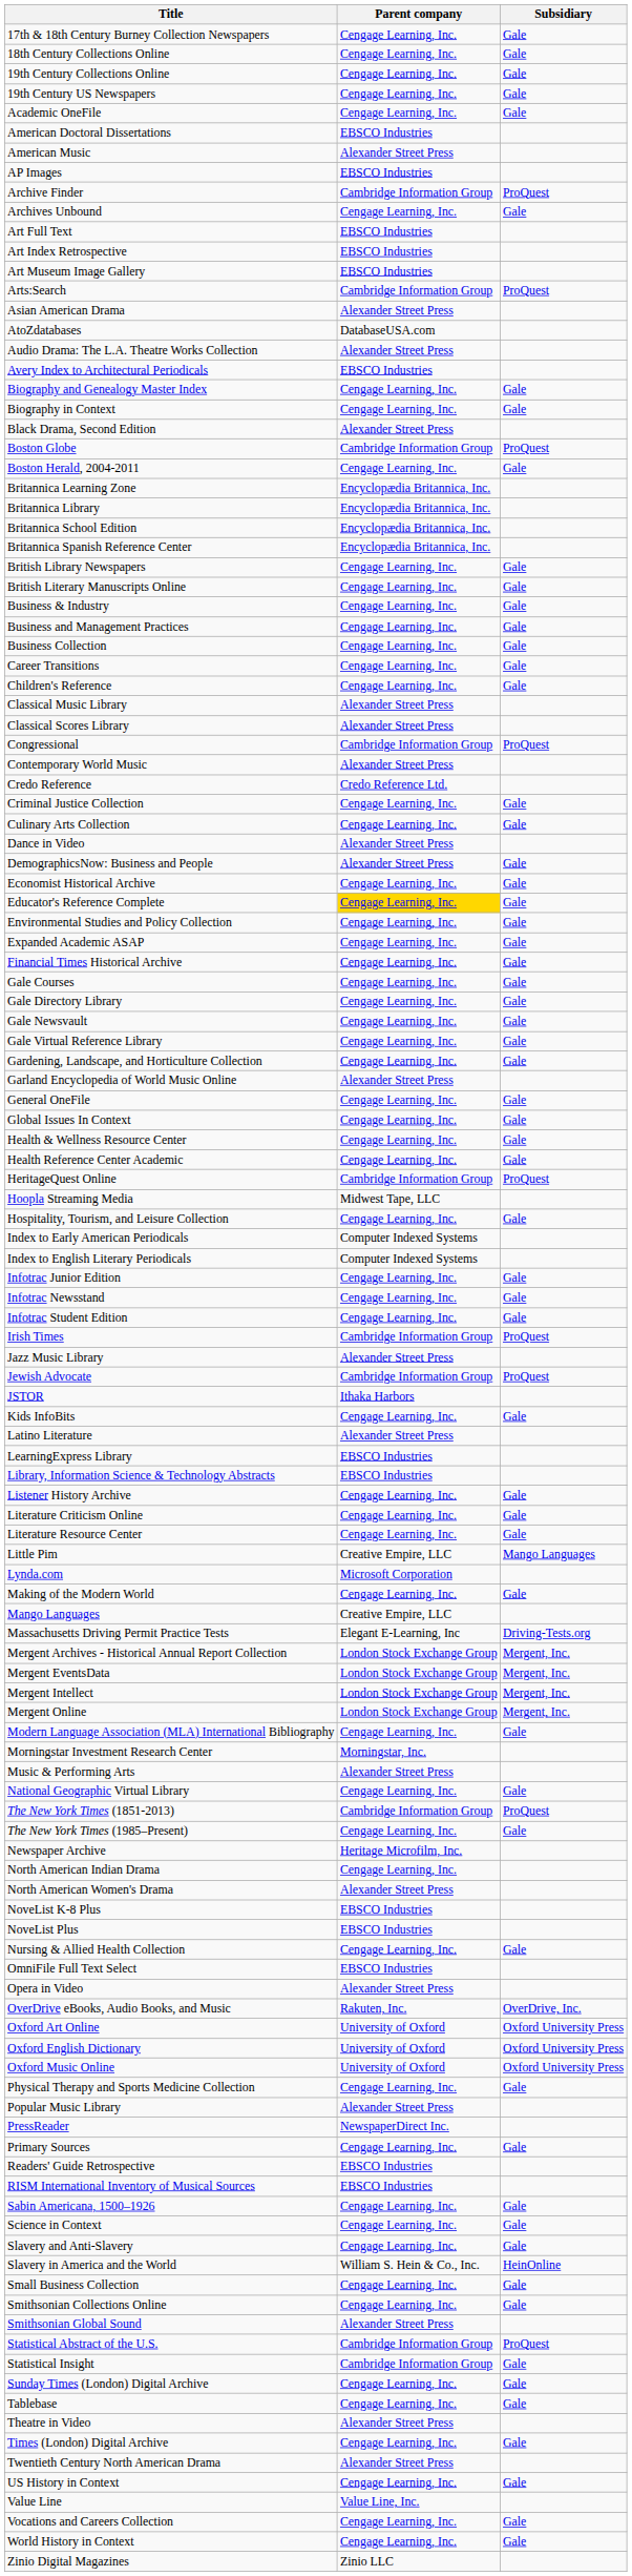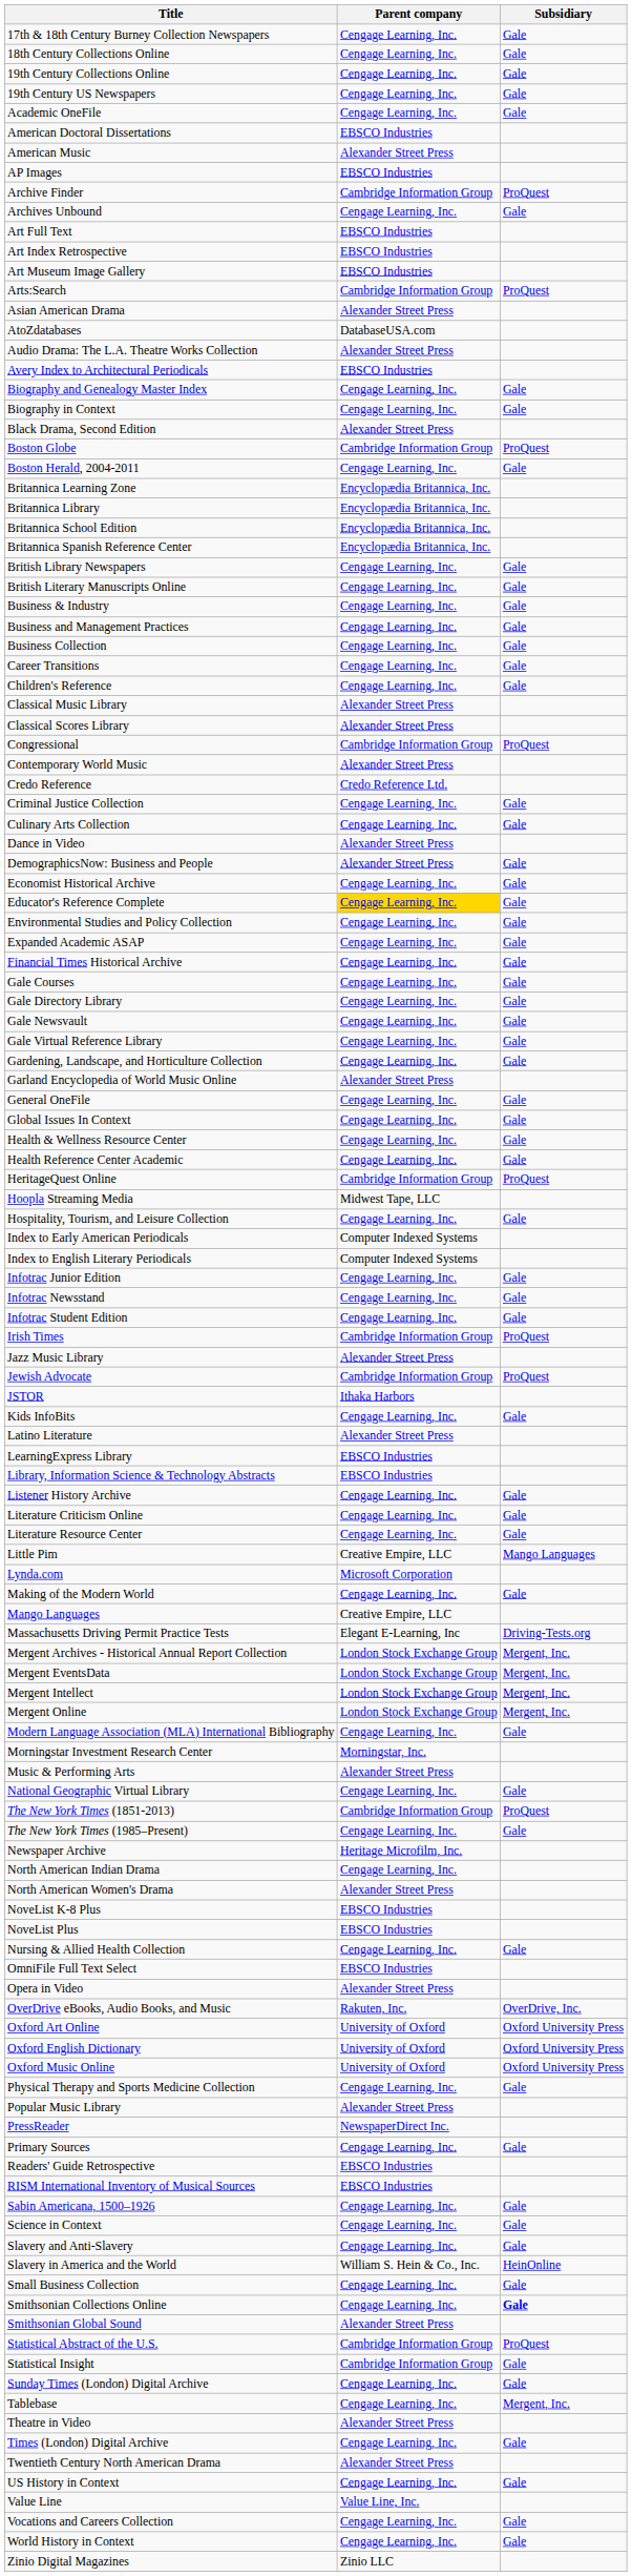 <table class="wikitable sortable">
 <tr>
 <th>Title</th>
 <th>Parent company</th>
 <th>Subsidiary</th>
 </tr>
 <tr>
 <td>17th & 18th Century Burney Collection Newspapers</td>
 <td><a href='#'>Cengage Learning, Inc.</a></td>
 <td><a href='#'>Gale</a></td>
 </tr>
 <tr>
 <td>18th Century Collections Online</td>
 <td><a href='#'>Cengage Learning, Inc.</a></td>
 <td><a href='#'>Gale</a></td>
 </tr>
 <tr>
 <td>19th Century Collections Online</td>
 <td><a href='#'>Cengage Learning, Inc.</a></td>
 <td><a href='#'>Gale</a></td>
 </tr>
 <tr>
 <td>19th Century US Newspapers</td>
 <td><a href='#'>Cengage Learning, Inc.</a></td>
 <td><a href='#'>Gale</a></td>
 </tr>
 <tr>
 <td>Academic OneFile</td>
 <td><a href='#'>Cengage Learning, Inc.</a></td>
 <td><a href='#'>Gale</a></td>
 </tr>
 <tr>
 <td>American Doctoral Dissertations</td>
 <td><a href='#'>EBSCO Industries</a></td>
 <td></td>
 </tr>
 <tr>
 <td>American Music</td>
 <td><a href='#'>Alexander Street Press</a></td>
 <td></td>
 </tr>
 <tr>
 <td>AP Images</td>
 <td><a href='#'>EBSCO Industries</a></td>
 <td></td>
 </tr>
 <tr>
 <td>Archive Finder</td>
 <td><a href='#'>Cambridge Information Group</a></td>
 <td><a href='#'>ProQuest</a></td>
 </tr>
 <tr>
 <td>Archives Unbound</td>
 <td><a href='#'>Cengage Learning, Inc.</a></td>
 <td><a href='#'>Gale</a></td>
 </tr>
 <tr>
 <td>Art Full Text</td>
 <td><a href='#'>EBSCO Industries</a></td>
 <td></td>
 </tr>
 <tr>
 <td>Art Index Retrospective</td>
 <td><a href='#'>EBSCO Industries</a></td>
 <td></td>
 </tr>
 <tr>
 <td>Art Museum Image Gallery</td>
 <td><a href='#'>EBSCO Industries</a></td>
 <td></td>
 </tr>
 <tr>
 <td>Arts:Search</td>
 <td><a href='#'>Cambridge Information Group</a></td>
 <td><a href='#'>ProQuest</a></td>
 </tr>
 <tr>
 <td>Asian American Drama</td>
 <td><a href='#'>Alexander Street Press</a></td>
 <td></td>
 </tr>
 <tr>
 <td>AtoZdatabases</td>
 <td>DatabaseUSA.com</td>
 <td></td>
 </tr>
 <tr>
 <td>Audio Drama: The L.A. Theatre Works Collection</td>
 <td><a href='#'>Alexander Street Press</a></td>
 <td></td>
 </tr>
 <tr>
 <td><a href='#'>Avery Index to Architectural Periodicals</a></td>
 <td><a href='#'>EBSCO Industries</a></td>
 <td></td>
 </tr>
 <tr>
 <td><a href='#'>Biography and Genealogy Master Index</a></td>
 <td><a href='#'>Cengage Learning, Inc.</a></td>
 <td><a href='#'>Gale</a></td>
 </tr>
 <tr>
 <td>Biography in Context</td>
 <td><a href='#'>Cengage Learning, Inc.</a></td>
 <td><a href='#'>Gale</a></td>
 </tr>
 <tr>
 <td>Black Drama, Second Edition</td>
 <td><a href='#'>Alexander Street Press</a></td>
 <td></td>
 </tr>
 <tr>
 <td><a href='#'>Boston Globe</a></td>
 <td><a href='#'>Cambridge Information Group</a></td>
 <td><a href='#'>ProQuest</a></td>
 </tr>
 <tr>
 <td><a href='#'>Boston Herald</a>, 2004-2011</td>
 <td><a href='#'>Cengage Learning, Inc.</a></td>
 <td><a href='#'>Gale</a></td>
 </tr>
 <tr>
 <td>Britannica Learning Zone</td>
 <td><a href='#'>Encyclopædia Britannica, Inc.</a></td>
 <td></td>
 </tr>
 <tr>
 <td>Britannica Library</td>
 <td><a href='#'>Encyclopædia Britannica, Inc.</a></td>
 <td></td>
 </tr>
 <tr>
 <td>Britannica School Edition</td>
 <td><a href='#'>Encyclopædia Britannica, Inc.</a></td>
 <td></td>
 </tr>
 <tr>
 <td>Britannica Spanish Reference Center</td>
 <td><a href='#'>Encyclopædia Britannica, Inc.</a></td>
 <td></td>
 </tr>
 <tr>
 <td>British Library Newspapers</td>
 <td><a href='#'>Cengage Learning, Inc.</a></td>
 <td><a href='#'>Gale</a></td>
 </tr>
 <tr>
 <td>British Literary Manuscripts Online</td>
 <td><a href='#'>Cengage Learning, Inc.</a></td>
 <td><a href='#'>Gale</a></td>
 </tr>
 <tr>
 <td>Business & Industry</td>
 <td><a href='#'>Cengage Learning, Inc.</a></td>
 <td><a href='#'>Gale</a></td>
 </tr>
 <tr>
 <td>Business and Management Practices</td>
 <td><a href='#'>Cengage Learning, Inc.</a></td>
 <td><a href='#'>Gale</a></td>
 </tr>
 <tr>
 <td>Business Collection</td>
 <td><a href='#'>Cengage Learning, Inc.</a></td>
 <td><a href='#'>Gale</a></td>
 </tr>
 <tr>
 <td>Career Transitions</td>
 <td><a href='#'>Cengage Learning, Inc.</a></td>
 <td><a href='#'>Gale</a></td>
 </tr>
 <tr>
 <td>Children's Reference</td>
 <td><a href='#'>Cengage Learning, Inc.</a></td>
 <td><a href='#'>Gale</a></td>
 </tr>
 <tr>
 <td>Classical Music Library</td>
 <td><a href='#'>Alexander Street Press</a></td>
 <td></td>
 </tr>
 <tr>
 <td>Classical Scores Library</td>
 <td><a href='#'>Alexander Street Press</a></td>
 <td></td>
 </tr>
 <tr>
 <td>Congressional</td>
 <td><a href='#'>Cambridge Information Group</a></td>
 <td><a href='#'>ProQuest</a></td>
 </tr>
 <tr>
 <td>Contemporary World Music</td>
 <td><a href='#'>Alexander Street Press</a></td>
 <td></td>
 </tr>
 <tr>
 <td>Credo Reference</td>
 <td><a href='#'>Credo Reference Ltd.</a></td>
 <td></td>
 </tr>
 <tr>
 <td>Criminal Justice Collection</td>
 <td><a href='#'>Cengage Learning, Inc.</a></td>
 <td><a href='#'>Gale</a></td>
 </tr>
 <tr>
 <td>Culinary Arts Collection</td>
 <td><a href='#'>Cengage Learning, Inc.</a></td>
 <td><a href='#'>Gale</a></td>
 </tr>
 <tr>
 <td>Dance in Video</td>
 <td><a href='#'>Alexander Street Press</a></td>
 <td></td>
 </tr>
 <tr>
 <td>DemographicsNow: Business and People</td>
 <td><a href='#'>Alexander Street Press</a></td>
 <td><a href='#'>Gale</a></td>
 </tr>
 <tr>
 <td>Economist Historical Archive</td>
 <td><a href='#'>Cengage Learning, Inc.</a></td>
 <td><a href='#'>Gale</a></td>
 </tr>
 <tr>
 <td>Educator's Reference Complete</td>
 <td style="background: gold;"><a href='#'>Cengage Learning, Inc.</a></td>
 <td><a href='#'>Gale</a></td>
 </tr>
 <tr>
 <td>Environmental Studies and Policy Collection</td>
 <td><a href='#'>Cengage Learning, Inc.</a></td>
 <td><a href='#'>Gale</a></td>
 </tr>
 <tr>
 <td>Expanded Academic ASAP</td>
 <td><a href='#'>Cengage Learning, Inc.</a></td>
 <td><a href='#'>Gale</a></td>
 </tr>
 <tr>
 <td><a href='#'>Financial Times</a> Historical Archive</td>
 <td><a href='#'>Cengage Learning, Inc.</a></td>
 <td><a href='#'>Gale</a></td>
 </tr>
 <tr>
 <td>Gale Courses</td>
 <td><a href='#'>Cengage Learning, Inc.</a></td>
 <td><a href='#'>Gale</a></td>
 </tr>
 <tr>
 <td>Gale Directory Library</td>
 <td><a href='#'>Cengage Learning, Inc.</a></td>
 <td><a href='#'>Gale</a></td>
 </tr>
 <tr>
 <td>Gale Newsvault</td>
 <td><a href='#'>Cengage Learning, Inc.</a></td>
 <td><a href='#'>Gale</a></td>
 </tr>
 <tr>
 <td>Gale Virtual Reference Library</td>
 <td><a href='#'>Cengage Learning, Inc.</a></td>
 <td><a href='#'>Gale</a></td>
 </tr>
 <tr>
 <td>Gardening, Landscape, and Horticulture Collection</td>
 <td><a href='#'>Cengage Learning, Inc.</a></td>
 <td><a href='#'>Gale</a></td>
 </tr>
 <tr>
 <td>Garland Encyclopedia of World Music Online</td>
 <td><a href='#'>Alexander Street Press</a></td>
 <td></td>
 </tr>
 <tr>
 <td>General OneFile</td>
 <td><a href='#'>Cengage Learning, Inc.</a></td>
 <td><a href='#'>Gale</a></td>
 </tr>
 <tr>
 <td>Global Issues In Context</td>
 <td><a href='#'>Cengage Learning, Inc.</a></td>
 <td><a href='#'>Gale</a></td>
 </tr>
 <tr>
 <td>Health & Wellness Resource Center</td>
 <td><a href='#'>Cengage Learning, Inc.</a></td>
 <td><a href='#'>Gale</a></td>
 </tr>
 <tr>
 <td>Health Reference Center Academic</td>
 <td><a href='#'>Cengage Learning, Inc.</a></td>
 <td><a href='#'>Gale</a></td>
 </tr>
 <tr>
 <td>HeritageQuest Online</td>
 <td><a href='#'>Cambridge Information Group</a></td>
 <td><a href='#'>ProQuest</a></td>
 </tr>
 <tr>
 <td><a href='#'>Hoopla</a> Streaming Media</td>
 <td>Midwest Tape, LLC</td>
 <td></td>
 </tr>
 <tr>
 <td>Hospitality, Tourism, and Leisure Collection</td>
 <td><a href='#'>Cengage Learning, Inc.</a></td>
 <td><a href='#'>Gale</a></td>
 </tr>
 <tr>
 <td>Index to Early American Periodicals</td>
 <td>Computer Indexed Systems</td>
 <td></td>
 </tr>
 <tr>
 <td>Index to English Literary Periodicals</td>
 <td>Computer Indexed Systems</td>
 <td></td>
 </tr>
 <tr>
 <td><a href='#'>Infotrac</a> Junior Edition</td>
 <td><a href='#'>Cengage Learning, Inc.</a></td>
 <td><a href='#'>Gale</a></td>
 </tr>
 <tr>
 <td><a href='#'>Infotrac</a> Newsstand</td>
 <td><a href='#'>Cengage Learning, Inc.</a></td>
 <td><a href='#'>Gale</a></td>
 </tr>
 <tr>
 <td><a href='#'>Infotrac</a> Student Edition</td>
 <td><a href='#'>Cengage Learning, Inc.</a></td>
 <td><a href='#'>Gale</a></td>
 </tr>
 <tr>
 <td><a href='#'>Irish Times</a></td>
 <td><a href='#'>Cambridge Information Group</a></td>
 <td><a href='#'>ProQuest</a></td>
 </tr>
 <tr>
 <td>Jazz Music Library</td>
 <td><a href='#'>Alexander Street Press</a></td>
 <td></td>
 </tr>
 <tr>
 <td><a href='#'>Jewish Advocate</a></td>
 <td><a href='#'>Cambridge Information Group</a></td>
 <td><a href='#'>ProQuest</a></td>
 </tr>
 <tr>
 <td><a href='#'>JSTOR</a></td>
 <td><a href='#'>Ithaka Harbors</a></td>
 <td></td>
 </tr>
 <tr>
 <td>Kids InfoBits</td>
 <td><a href='#'>Cengage Learning, Inc.</a></td>
 <td><a href='#'>Gale</a></td>
 </tr>
 <tr>
 <td>Latino Literature</td>
 <td><a href='#'>Alexander Street Press</a></td>
 <td></td>
 </tr>
 <tr>
 <td>LearningExpress Library</td>
 <td><a href='#'>EBSCO Industries</a></td>
 <td></td>
 </tr>
 <tr>
 <td><a href='#'>Library, Information Science & Technology Abstracts</a></td>
 <td><a href='#'>EBSCO Industries</a></td>
 <td></td>
 </tr>
 <tr>
 <td><a href='#'>Listener</a> History Archive</td>
 <td><a href='#'>Cengage Learning, Inc.</a></td>
 <td><a href='#'>Gale</a></td>
 </tr>
 <tr>
 <td>Literature Criticism Online</td>
 <td><a href='#'>Cengage Learning, Inc.</a></td>
 <td><a href='#'>Gale</a></td>
 </tr>
 <tr>
 <td>Literature Resource Center</td>
 <td><a href='#'>Cengage Learning, Inc.</a></td>
 <td><a href='#'>Gale</a></td>
 </tr>
 <tr>
 <td>Little Pim</td>
 <td>Creative Empire, LLC</td>
 <td><a href='#'>Mango Languages</a></td>
 </tr>
 <tr>
 <td><a href='#'>Lynda.com</a></td>
 <td><a href='#'>Microsoft Corporation</a></td>
 <td></td>
 </tr>
 <tr>
 <td>Making of the Modern World</td>
 <td><a href='#'>Cengage Learning, Inc.</a></td>
 <td><a href='#'>Gale</a></td>
 </tr>
 <tr>
 <td><a href='#'>Mango Languages</a></td>
 <td>Creative Empire, LLC</td>
 <td></td>
 </tr>
 <tr>
 <td>Massachusetts Driving Permit Practice Tests</td>
 <td>Elegant E-Learning, Inc</td>
 <td><a href='#'>Driving-Tests.org</a></td>
 </tr>
 <tr>
 <td>Mergent Archives - Historical Annual Report Collection</td>
 <td><a href='#'>London Stock Exchange Group</a></td>
 <td><a href='#'>Mergent, Inc.</a></td>
 </tr>
 <tr>
 <td>Mergent EventsData</td>
 <td><a href='#'>London Stock Exchange Group</a></td>
 <td><a href='#'>Mergent, Inc.</a></td>
 </tr>
 <tr>
 <td>Mergent Intellect</td>
 <td><a href='#'>London Stock Exchange Group</a></td>
 <td><a href='#'>Mergent, Inc.</a></td>
 </tr>
 <tr>
 <td>Mergent Online</td>
 <td><a href='#'>London Stock Exchange Group</a></td>
 <td><a href='#'>Mergent, Inc.</a></td>
 </tr>
 <tr>
 <td><a href='#'>Modern Language Association (MLA) International</a> Bibliography</td>
 <td><a href='#'>Cengage Learning, Inc.</a></td>
 <td><a href='#'>Gale</a></td>
 </tr>
 <tr>
 <td>Morningstar Investment Research Center</td>
 <td><a href='#'>Morningstar, Inc.</a></td>
 <td></td>
 </tr>
 <tr>
 <td>Music & Performing Arts</td>
 <td><a href='#'>Alexander Street Press</a></td>
 <td></td>
 </tr>
 <tr>
 <td><a href='#'>National Geographic</a> Virtual Library</td>
 <td><a href='#'>Cengage Learning, Inc.</a></td>
 <td><a href='#'>Gale</a></td>
 </tr>
 <tr>
 <td><em><a href='#'>The New York Times</a></em> (1851-2013)</td>
 <td><a href='#'>Cambridge Information Group</a></td>
 <td><a href='#'>ProQuest</a></td>
 </tr>
 <tr>
 <td><em>The New York Times</em> (1985–Present)</td>
 <td><a href='#'>Cengage Learning, Inc.</a></td>
 <td><a href='#'>Gale</a></td>
 </tr>
 <tr>
 <td>Newspaper Archive</td>
 <td><a href='#'>Heritage Microfilm, Inc.</a></td>
 <td></td>
 </tr>
 <tr>
 <td>North American Indian Drama</td>
 <td><a href='#'>Cengage Learning, Inc.</a></td>
 <td></td>
 </tr>
 <tr>
 <td>North American Women's Drama</td>
 <td><a href='#'>Alexander Street Press</a></td>
 <td></td>
 </tr>
 <tr>
 <td>NoveList K-8 Plus</td>
 <td><a href='#'>EBSCO Industries</a></td>
 <td></td>
 </tr>
 <tr>
 <td>NoveList Plus</td>
 <td><a href='#'>EBSCO Industries</a></td>
 <td></td>
 </tr>
 <tr>
 <td>Nursing & Allied Health Collection</td>
 <td><a href='#'>Cengage Learning, Inc.</a></td>
 <td><a href='#'>Gale</a></td>
 </tr>
 <tr>
 <td>OmniFile Full Text Select</td>
 <td><a href='#'>EBSCO Industries</a></td>
 <td></td>
 </tr>
 <tr>
 <td>Opera in Video</td>
 <td><a href='#'>Alexander Street Press</a></td>
 <td></td>
 </tr>
 <tr>
 <td><a href='#'>OverDrive</a> eBooks, Audio Books, and Music</td>
 <td><a href='#'>Rakuten, Inc.</a></td>
 <td><a href='#'>OverDrive, Inc.</a></td>
 </tr>
 <tr>
 <td><a href='#'>Oxford Art Online</a></td>
 <td><a href='#'>University of Oxford</a></td>
 <td><a href='#'>Oxford University Press</a></td>
 </tr>
 <tr>
 <td><a href='#'>Oxford English Dictionary</a></td>
 <td><a href='#'>University of Oxford</a></td>
 <td><a href='#'>Oxford University Press</a></td>
 </tr>
 <tr>
 <td><a href='#'>Oxford Music Online</a></td>
 <td><a href='#'>University of Oxford</a></td>
 <td><a href='#'>Oxford University Press</a></td>
 </tr>
 <tr>
 <td>Physical Therapy and Sports Medicine Collection</td>
 <td><a href='#'>Cengage Learning, Inc.</a></td>
 <td><a href='#'>Gale</a></td>
 </tr>
 <tr>
 <td>Popular Music Library</td>
 <td><a href='#'>Alexander Street Press</a></td>
 <td></td>
 </tr>
 <tr>
 <td><a href='#'>PressReader</a></td>
 <td><a href='#'>NewspaperDirect Inc.</a></td>
 <td></td>
 </tr>
 <tr>
 <td>Primary Sources</td>
 <td><a href='#'>Cengage Learning, Inc.</a></td>
 <td><a href='#'>Gale</a></td>
 </tr>
 <tr>
 <td>Readers' Guide Retrospective</td>
 <td><a href='#'>EBSCO Industries</a></td>
 <td></td>
 </tr>
 <tr>
 <td><a href='#'>RISM International Inventory of Musical Sources</a></td>
 <td><a href='#'>EBSCO Industries</a></td>
 <td></td>
 </tr>
 <tr>
 <td><a href='#'>Sabin Americana, 1500–1926</a></td>
 <td><a href='#'>Cengage Learning, Inc.</a></td>
 <td><a href='#'>Gale</a></td>
 </tr>
 <tr>
 <td>Science in Context</td>
 <td><a href='#'>Cengage Learning, Inc.</a></td>
 <td><a href='#'>Gale</a></td>
 </tr>
 <tr>
 <td>Slavery and Anti-Slavery</td>
 <td><a href='#'>Cengage Learning, Inc.</a></td>
 <td><a href='#'>Gale</a></td>
 </tr>
 <tr>
 <td>Slavery in America and the World</td>
 <td>William S. Hein & Co., Inc.</td>
 <td><a href='#'>HeinOnline</a></td>
 </tr>
 <tr>
 <td>Small Business Collection</td>
 <td><a href='#'>Cengage Learning, Inc.</a></td>
 <td><a href='#'>Gale</a></td>
 </tr>
 <tr>
 <td>Smithsonian Collections Online</td>
 <td><a href='#'>Cengage Learning, Inc.</a></td>
-<td><a href='#'>Gale</a></td>
+<td><strong><a href='#'>Gale</a></strong></td>
 </tr>
 <tr>
 <td><a href='#'>Smithsonian Global Sound</a></td>
 <td><a href='#'>Alexander Street Press</a></td>
 <td></td>
 </tr>
 <tr>
 <td><a href='#'>Statistical Abstract of the U.S.</a></td>
 <td><a href='#'>Cambridge Information Group</a></td>
 <td><a href='#'>ProQuest</a></td>
 </tr>
 <tr>
 <td>Statistical Insight</td>
 <td><a href='#'>Cambridge Information Group</a></td>
 <td><a href='#'>Gale</a></td>
 </tr>
 <tr>
 <td><a href='#'>Sunday Times</a> (London) Digital Archive</td>
 <td><a href='#'>Cengage Learning, Inc.</a></td>
 <td><a href='#'>Gale</a></td>
 </tr>
 <tr>
 <td>Tablebase</td>
 <td><a href='#'>Cengage Learning, Inc.</a></td>
-<td><a href='#'>Gale</a></td>
+<td><a href='#'>Mergent, Inc.</a></td>
 </tr>
 <tr>
 <td>Theatre in Video</td>
 <td><a href='#'>Alexander Street Press</a></td>
 <td></td>
 </tr>
 <tr>
 <td><a href='#'>Times</a> (London) Digital Archive</td>
 <td><a href='#'>Cengage Learning, Inc.</a></td>
 <td><a href='#'>Gale</a></td>
 </tr>
 <tr>
 <td>Twentieth Century North American Drama</td>
 <td><a href='#'>Alexander Street Press</a></td>
 <td></td>
 </tr>
 <tr>
 <td>US History in Context</td>
 <td><a href='#'>Cengage Learning, Inc.</a></td>
 <td><a href='#'>Gale</a></td>
 </tr>
 <tr>
 <td>Value Line</td>
 <td><a href='#'>Value Line, Inc.</a></td>
 <td></td>
 </tr>
 <tr>
 <td>Vocations and Careers Collection</td>
 <td><a href='#'>Cengage Learning, Inc.</a></td>
 <td><a href='#'>Gale</a></td>
 </tr>
 <tr>
 <td>World History in Context</td>
 <td><a href='#'>Cengage Learning, Inc.</a></td>
 <td><a href='#'>Gale</a></td>
 </tr>
 <tr>
 <td>Zinio Digital Magazines</td>
 <td>Zinio LLC</td>
 <td></td>
 </tr>
 </table>
